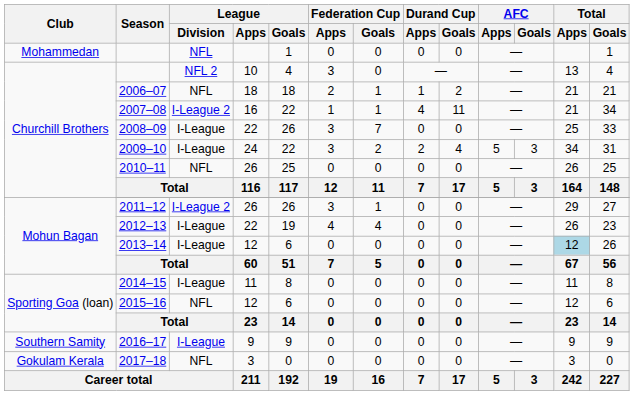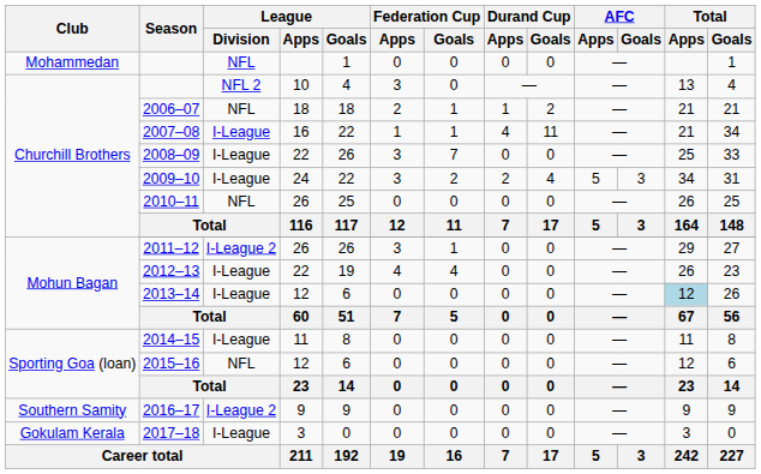 <table class="wikitable" style="text-align:center">
 <tr>
 <th rowspan="2">Club</th>
 <th rowspan="2">Season</th>
 <th colspan="3">League</th>
 <th colspan="2">Federation Cup</th>
 <th colspan="2">Durand Cup</th>
 <th colspan="2"><a href='#'>AFC</a></th>
 <th colspan="2">Total</th>
 </tr>
 <tr>
 <th>Division</th>
 <th>Apps</th>
 <th>Goals</th>
 <th>Apps</th>
 <th>Goals</th>
 <th>Apps</th>
 <th>Goals</th>
 <th>Apps</th>
 <th>Goals</th>
 <th>Apps</th>
 <th>Goals</th>
 </tr>
 <tr>
 <td><a href='#'>Mohammedan</a></td>
 <td></td>
 <td><a href='#'>NFL</a></td>
 <td></td>
 <td>1</td>
 <td>0</td>
 <td>0</td>
 <td>0</td>
 <td>0</td>
 <td colspan=2>—</td>
 <td></td>
 <td>1</td>
 </tr>
 <tr>
 <td rowspan="7"><a href='#'>Churchill Brothers</a></td>
 <td></td>
 <td><a href='#'>NFL 2</a></td>
 <td>10</td>
 <td>4</td>
 <td>3</td>
 <td>0</td>
 <td colspan=2>—</td>
 <td colspan=2>—</td>
 <td>13</td>
 <td>4</td>
 </tr>
 <tr>
 <td><a href='#'>2006–07</a></td>
 <td>NFL</td>
 <td>18</td>
 <td>18</td>
 <td>2</td>
 <td>1</td>
 <td>1</td>
 <td>2</td>
 <td colspan=2>—</td>
 <td>21</td>
 <td>21</td>
 </tr>
 <tr>
 <td><a href='#'>2007–08</a></td>
-<td><a href='#'>I-League 2</a></td>
+<td><a href='#'>I-League</a></td>
 <td>16</td>
 <td>22</td>
 <td>1</td>
 <td>1</td>
 <td>4</td>
 <td>11</td>
 <td colspan=2>—</td>
 <td>21</td>
 <td>34</td>
 </tr>
 <tr>
 <td><a href='#'>2008–09</a></td>
 <td>I-League</td>
 <td>22</td>
 <td>26</td>
 <td>3</td>
 <td>7</td>
 <td>0</td>
 <td>0</td>
 <td colspan=2>—</td>
 <td>25</td>
 <td>33</td>
 </tr>
 <tr>
 <td><a href='#'>2009–10</a></td>
 <td>I-League</td>
 <td>24</td>
 <td>22</td>
 <td>3</td>
 <td>2</td>
 <td>2</td>
 <td>4</td>
 <td>5</td>
 <td>3</td>
 <td>34</td>
 <td>31</td>
 </tr>
 <tr>
 <td><a href='#'>2010–11</a></td>
 <td>NFL</td>
 <td>26</td>
 <td>25</td>
 <td>0</td>
 <td>0</td>
 <td>0</td>
 <td>0</td>
 <td colspan=2>—</td>
 <td>26</td>
 <td>25</td>
 </tr>
 <tr>
 <th colspan="2">Total</th>
 <th>116</th>
 <th>117</th>
 <th>12</th>
 <th>11</th>
 <th>7</th>
 <th>17</th>
 <th>5</th>
 <th>3</th>
 <th>164</th>
 <th>148</th>
 </tr>
 <tr>
 <td rowspan="5"><a href='#'>Mohun Bagan</a></td>
 </tr>
 <tr>
 <td><a href='#'>2011–12</a></td>
 <td><a href='#'>I-League 2</a></td>
 <td>26</td>
 <td>26</td>
 <td>3</td>
 <td>1</td>
 <td>0</td>
 <td>0</td>
 <td colspan=2>—</td>
 <td>29</td>
 <td>27</td>
 </tr>
 <tr>
 <td><a href='#'>2012–13</a></td>
 <td>I-League</td>
 <td>22</td>
 <td>19</td>
 <td>4</td>
 <td>4</td>
 <td>0</td>
 <td>0</td>
 <td colspan=2>—</td>
 <td>26</td>
 <td>23</td>
 </tr>
 <tr>
 <td><a href='#'>2013–14</a></td>
 <td>I-League</td>
 <td>12</td>
 <td>6</td>
 <td>0</td>
 <td>0</td>
 <td>0</td>
 <td>0</td>
 <td colspan=2>—</td>
 <td style="background: lightblue;">12</td>
 <td>26</td>
 </tr>
 <tr>
 <th colspan="2">Total</th>
 <th>60</th>
 <th>51</th>
 <th>7</th>
 <th>5</th>
 <th>0</th>
 <th>0</th>
 <th colspan=2>—</th>
 <th>67</th>
 <th>56</th>
 </tr>
 <tr>
 <td rowspan="3"><a href='#'>Sporting Goa</a> (loan)</td>
 <td><a href='#'>2014–15</a></td>
 <td>I-League</td>
 <td>11</td>
 <td>8</td>
 <td>0</td>
 <td>0</td>
 <td>0</td>
 <td>0</td>
 <td colspan=2>—</td>
 <td>11</td>
 <td>8</td>
 </tr>
 <tr>
 <td><a href='#'>2015–16</a></td>
 <td>NFL</td>
 <td>12</td>
 <td>6</td>
 <td>0</td>
 <td>0</td>
 <td>0</td>
 <td>0</td>
 <td colspan=2>—</td>
 <td>12</td>
 <td>6</td>
 </tr>
 <tr>
 <th colspan="2">Total</th>
 <th>23</th>
 <th>14</th>
 <th>0</th>
 <th>0</th>
 <th>0</th>
 <th>0</th>
 <th colspan=2>—</th>
 <th>23</th>
 <th>14</th>
 </tr>
 <tr>
 <td><a href='#'>Southern Samity</a></td>
 <td><a href='#'>2016–17</a></td>
-<td><a href='#'>I-League</a></td>
+<td><a href='#'>I-League 2</a></td>
 <td>9</td>
 <td>9</td>
 <td>0</td>
 <td>0</td>
 <td>0</td>
 <td>0</td>
 <td colspan=2>—</td>
 <td>9</td>
 <td>9</td>
 </tr>
 <tr>
 <td><a href='#'>Gokulam Kerala</a></td>
 <td><a href='#'>2017–18</a></td>
-<td>NFL</td>
+<td>I-League</td>
 <td>3</td>
 <td>0</td>
 <td>0</td>
 <td>0</td>
 <td>0</td>
 <td>0</td>
 <td colspan=2>—</td>
 <td>3</td>
 <td>0</td>
 </tr>
 <tr>
 <th colspan="3">Career total</th>
 <th>211</th>
 <th>192</th>
 <th>19</th>
 <th>16</th>
 <th>7</th>
 <th>17</th>
 <th>5</th>
 <th>3</th>
 <th>242</th>
 <th>227</th>
 </tr>
 </table>
